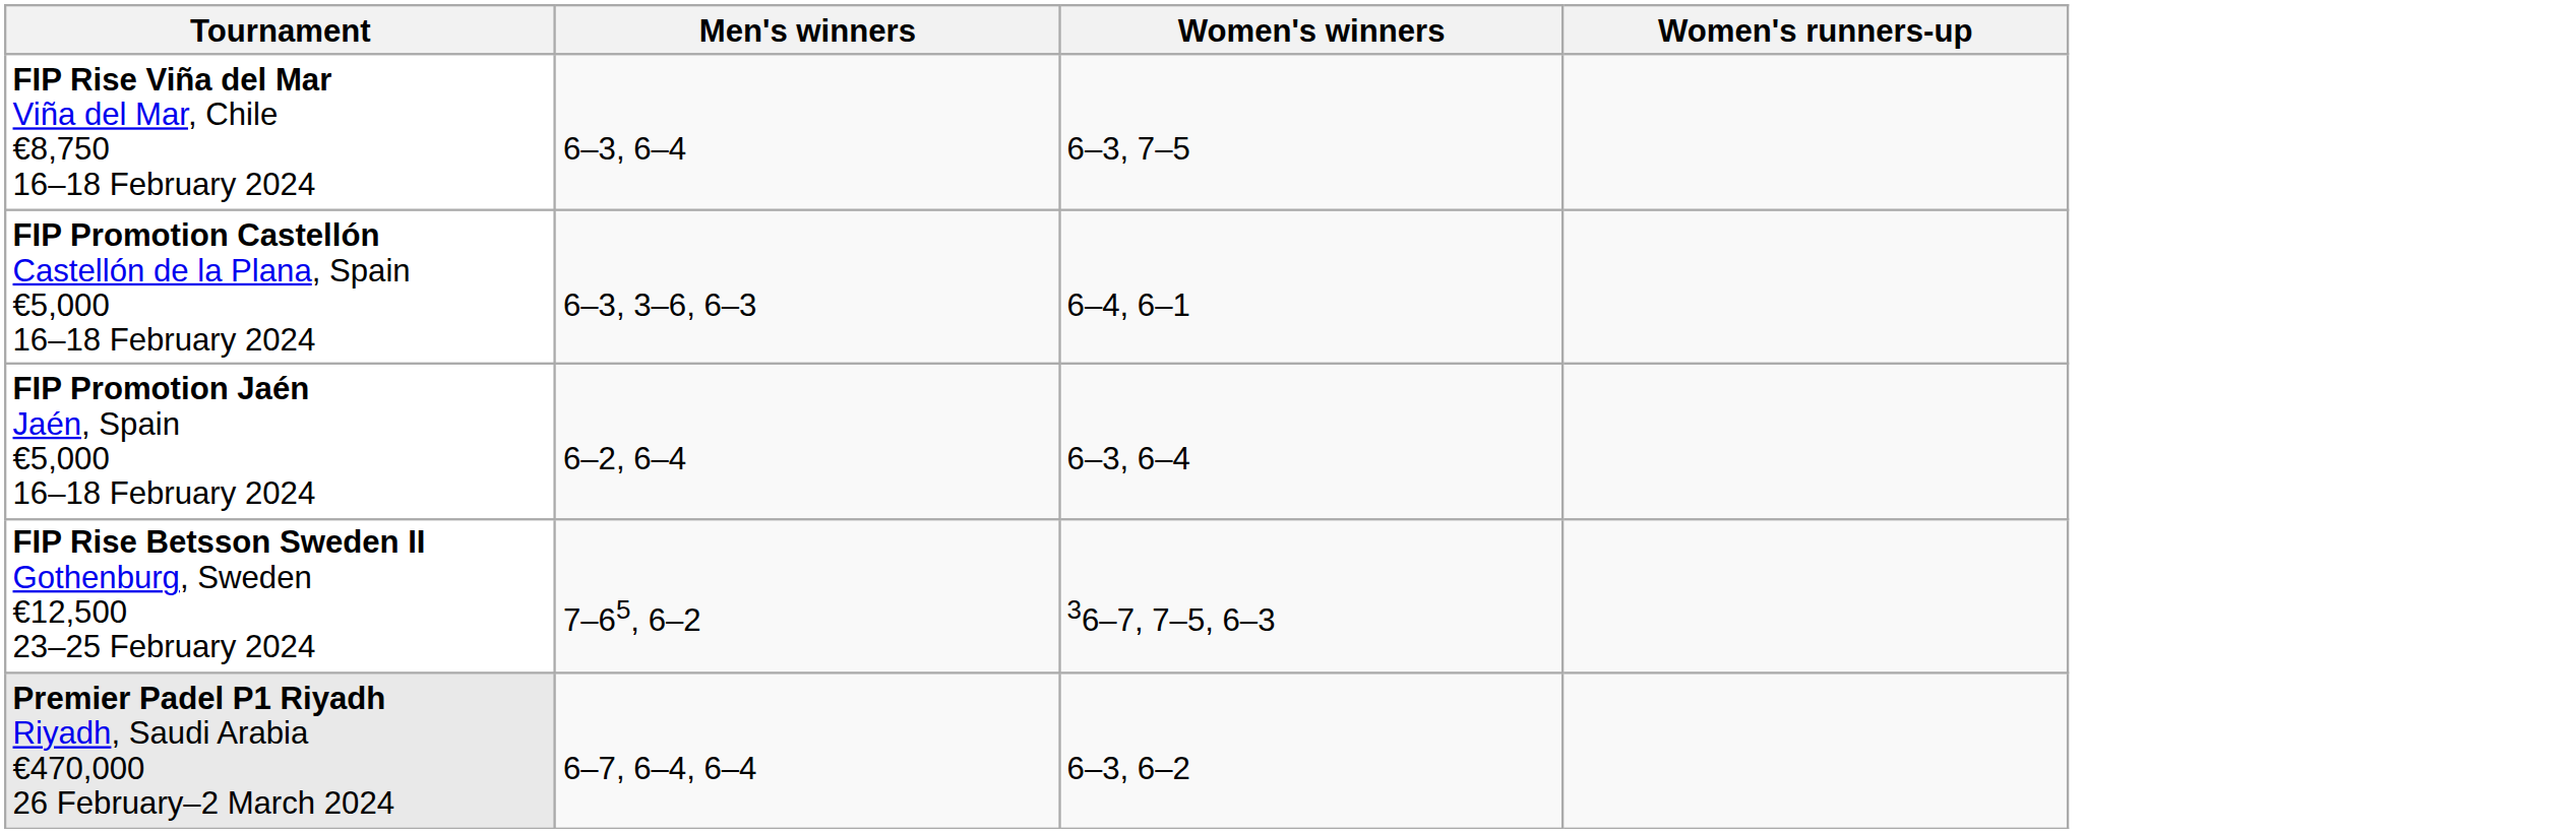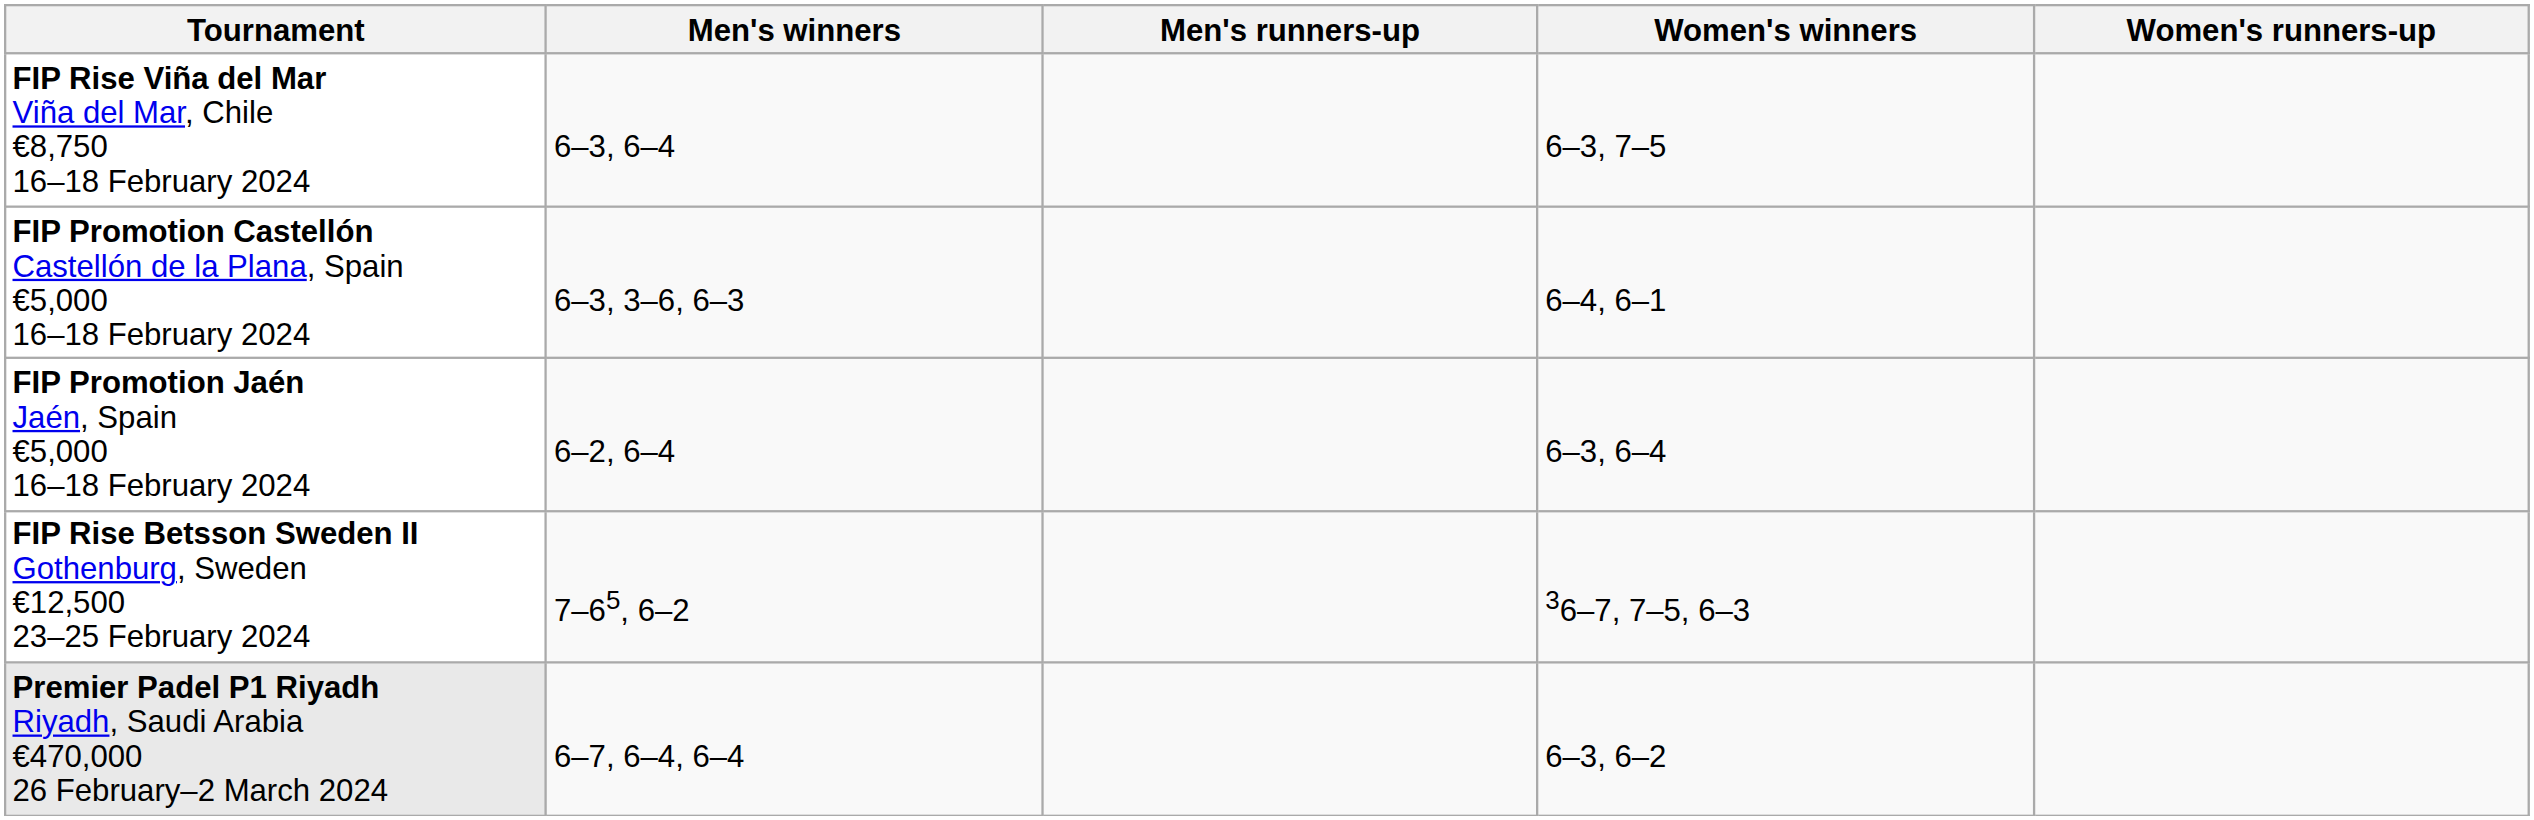 <table class="wikitable sortable nowrap" style=font-size:85%>
 <tr>
 <th width=230>Tournament</th>
 <th width=210>Men's winners</th>
+<th width=210>Men's runners-up</th>
 <th width=210>Women's winners</th>
 <th width=210>Women's runners-up</th>
 </tr>
 <tr valign=top>
 <td style="background:#ffffff;"><strong>FIP Rise Viña del Mar</strong><br><a href='#'>Viña del Mar</a>, Chile<br>€8,750<br>16–18 February 2024</td>
 <td><strong><br></strong><br>6–3, 6–4</td>
+<td><br></td>
 <td><strong><br></strong><br>6–3, 7–5</td>
 <td><br></td>
 </tr>
 <tr valign=top>
 <td style="background:#ffffff;"><strong>FIP Promotion Castellón</strong><br><a href='#'>Castellón de la Plana</a>, Spain<br>€5,000<br>16–18 February 2024</td>
 <td><strong><br></strong><br>6–3, 3–6, 6–3</td>
+<td><br></td>
 <td><strong><br></strong><br>6–4, 6–1</td>
 <td><br></td>
 </tr>
 <tr valign=top>
 <td style="background:#ffffff;"><strong>FIP Promotion Jaén</strong><br><a href='#'>Jaén</a>, Spain<br>€5,000<br>16–18 February 2024</td>
 <td><strong><br></strong><br>6–2, 6–4</td>
+<td><br></td>
 <td><strong><br></strong><br>6–3, 6–4</td>
 <td><br></td>
 </tr>
 <tr valign=top>
 <td style="background:#ffffff;"><strong>FIP Rise Betsson Sweden II</strong><br><a href='#'>Gothenburg</a>, Sweden<br>€12,500<br>23–25 February 2024</td>
 <td><strong><br></strong><br>7–6<sup>5</sup>, 6–2</td>
+<td><br></td>
 <td><strong><br></strong><br><sup>3</sup>6–7, 7–5, 6–3</td>
 <td><br></td>
 </tr>
 <tr valign=top>
 <td style="background:#E9E9E9;"><strong>Premier Padel P1 Riyadh</strong><br><a href='#'>Riyadh</a>, Saudi Arabia<br>€470,000<br>26 February–2 March 2024</td>
 <td><strong><br></strong><br>6–7, 6–4, 6–4</td>
+<td><br></td>
 <td><strong><br></strong><br>6–3, 6–2</td>
 <td><br></td>
 </tr>
 </table>
